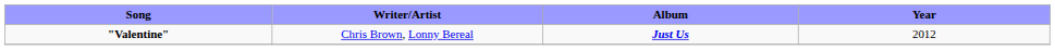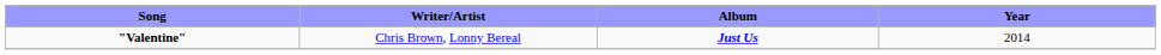 <table class="wikitable" style="margin:0.5em auto; clear:both; font-size:.9em; text-align:center; width:100%">
 <tr>
 <th width="500" style="background: #99F;">Song</th>
 <th width="500" style="background: #99F;">Writer/Artist</th>
 <th width="500" style="background: #99F;">Album</th>
 <th width="500" style="background: #99F;">Year</th>
 </tr>
 <tr>
 <td><strong>"Valentine"</strong></td>
 <td><a href='#'>Chris Brown</a>, <a href='#'>Lonny Bereal</a></td>
 <td><strong><em><a href='#'>Just Us</a></em></strong></td>
-<td>2012</td>
+<td>2014</td>
 </tr>
 <tr>
 </tr>
 </table>
